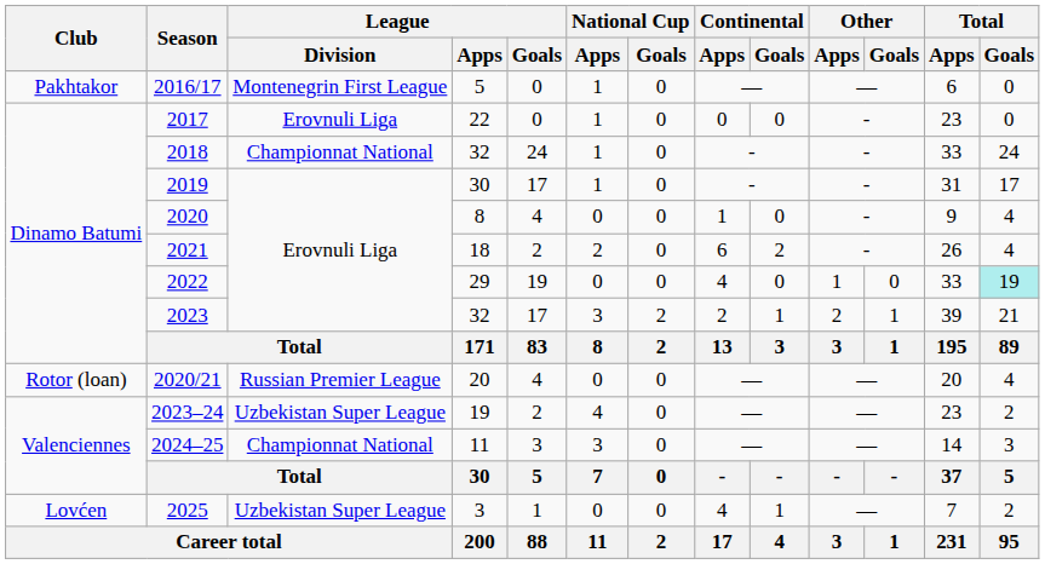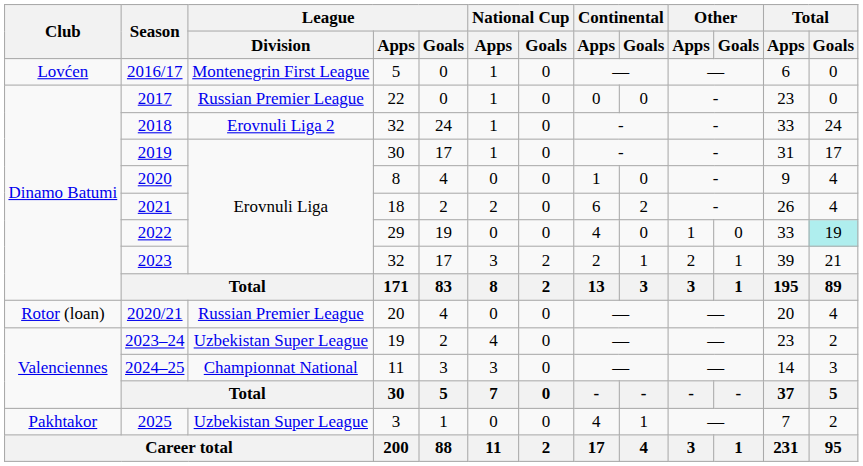 <table class="wikitable" style="text-align:center">
 <tr>
 <th rowspan="2">Club</th>
 <th rowspan="2">Season</th>
 <th colspan="3">League</th>
 <th colspan="2">National Cup</th>
 <th colspan="2">Continental</th>
 <th colspan="2">Other</th>
 <th colspan="2">Total</th>
 </tr>
 <tr>
 <th>Division</th>
 <th>Apps</th>
 <th>Goals</th>
 <th>Apps</th>
 <th>Goals</th>
 <th>Apps</th>
 <th>Goals</th>
 <th>Apps</th>
 <th>Goals</th>
 <th>Apps</th>
 <th>Goals</th>
 </tr>
 <tr>
-<td><a href='#'>Pakhtakor</a></td>
+<td><a href='#'>Lovćen</a></td>
 <td><a href='#'>2016/17</a></td>
 <td><a href='#'>Montenegrin First League</a></td>
 <td>5</td>
 <td>0</td>
 <td>1</td>
 <td>0</td>
 <td colspan="2">—</td>
 <td colspan="2">—</td>
 <td>6</td>
 <td>0</td>
 </tr>
 <tr>
 <td rowspan="8"><a href='#'>Dinamo Batumi</a></td>
 <td><a href='#'>2017</a></td>
-<td><a href='#'>Erovnuli Liga</a></td>
+<td><a href='#'>Russian Premier League</a></td>
 <td>22</td>
 <td>0</td>
 <td>1</td>
 <td>0</td>
 <td>0</td>
 <td>0</td>
 <td colspan="2">-</td>
 <td>23</td>
 <td>0</td>
 </tr>
 <tr>
 <td><a href='#'>2018</a></td>
-<td><a href='#'>Championnat National</a></td>
+<td><a href='#'>Erovnuli Liga 2</a></td>
 <td>32</td>
 <td>24</td>
 <td>1</td>
 <td>0</td>
 <td colspan="2">-</td>
 <td colspan="2">-</td>
 <td>33</td>
 <td>24</td>
 </tr>
 <tr>
 <td><a href='#'>2019</a></td>
 <td rowspan="5">Erovnuli Liga</td>
 <td>30</td>
 <td>17</td>
 <td>1</td>
 <td>0</td>
 <td colspan="2">-</td>
 <td colspan="2">-</td>
 <td>31</td>
 <td>17</td>
 </tr>
 <tr>
 <td><a href='#'>2020</a></td>
 <td>8</td>
 <td>4</td>
 <td>0</td>
 <td>0</td>
 <td>1</td>
 <td>0</td>
 <td colspan="2">-</td>
 <td>9</td>
 <td>4</td>
 </tr>
 <tr>
 <td><a href='#'>2021</a></td>
 <td>18</td>
 <td>2</td>
 <td>2</td>
 <td>0</td>
 <td>6</td>
 <td>2</td>
 <td colspan="2">-</td>
 <td>26</td>
 <td>4</td>
 </tr>
 <tr>
 <td><a href='#'>2022</a></td>
 <td>29</td>
 <td>19</td>
 <td>0</td>
 <td>0</td>
 <td>4</td>
 <td>0</td>
 <td>1</td>
 <td>0</td>
 <td>33</td>
 <td style="background: paleturquoise;">19</td>
 </tr>
 <tr>
 <td><a href='#'>2023</a></td>
 <td>32</td>
 <td>17</td>
 <td>3</td>
 <td>2</td>
 <td>2</td>
 <td>1</td>
 <td>2</td>
 <td>1</td>
 <td>39</td>
 <td>21</td>
 </tr>
 <tr>
 <th colspan="2">Total</th>
 <th>171</th>
 <th>83</th>
 <th>8</th>
 <th>2</th>
 <th>13</th>
 <th>3</th>
 <th>3</th>
 <th>1</th>
 <th>195</th>
 <th>89</th>
 </tr>
 <tr>
 <td><a href='#'>Rotor</a> (loan)</td>
 <td><a href='#'>2020/21</a></td>
 <td><a href='#'>Russian Premier League</a></td>
 <td>20</td>
 <td>4</td>
 <td>0</td>
 <td>0</td>
 <td colspan="2">—</td>
 <td colspan="2">—</td>
 <td>20</td>
 <td>4</td>
 </tr>
 <tr>
 <td rowspan="3"><a href='#'>Valenciennes</a></td>
 <td><a href='#'>2023–24</a></td>
 <td><a href='#'>Uzbekistan Super League</a></td>
 <td>19</td>
 <td>2</td>
 <td>4</td>
 <td>0</td>
 <td colspan="2">—</td>
 <td colspan="2">—</td>
 <td>23</td>
 <td>2</td>
 </tr>
 <tr>
 <td><a href='#'>2024–25</a></td>
 <td><a href='#'>Championnat National</a></td>
 <td>11</td>
 <td>3</td>
 <td>3</td>
 <td>0</td>
 <td colspan="2">—</td>
 <td colspan="2">—</td>
 <td>14</td>
 <td>3</td>
 </tr>
 <tr>
 <th colspan="2">Total</th>
 <th>30</th>
 <th>5</th>
 <th>7</th>
 <th>0</th>
 <th>-</th>
 <th>-</th>
 <th>-</th>
 <th>-</th>
 <th>37</th>
 <th>5</th>
 </tr>
 <tr>
-<td><a href='#'>Lovćen</a></td>
+<td><a href='#'>Pakhtakor</a></td>
 <td><a href='#'>2025</a></td>
 <td><a href='#'>Uzbekistan Super League</a></td>
 <td>3</td>
 <td>1</td>
 <td>0</td>
 <td>0</td>
 <td>4</td>
 <td>1</td>
 <td colspan="2">—</td>
 <td>7</td>
 <td>2</td>
 </tr>
 <tr>
 <th colspan="3">Career total</th>
 <th>200</th>
 <th>88</th>
 <th>11</th>
 <th>2</th>
 <th>17</th>
 <th>4</th>
 <th>3</th>
 <th>1</th>
 <th>231</th>
 <th>95</th>
 </tr>
 </table>
